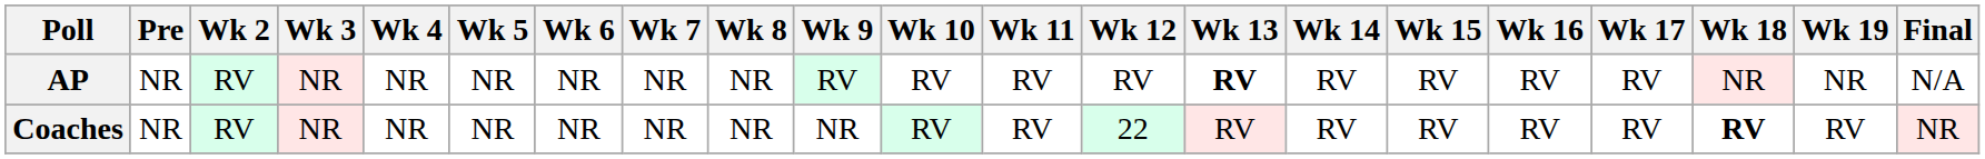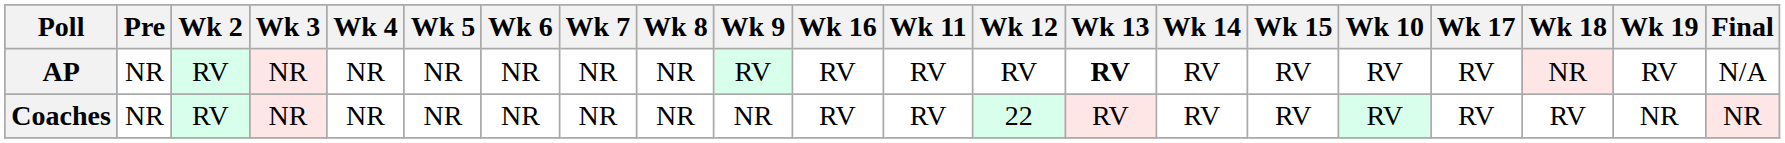 <table class="wikitable" style="white-space:nowrap;">
 <tr>
 <th>Poll</th>
 <th>Pre</th>
 <th>Wk 2</th>
 <th>Wk 3</th>
 <th>Wk 4</th>
 <th>Wk 5</th>
 <th>Wk 6</th>
 <th>Wk 7</th>
 <th>Wk 8</th>
 <th>Wk 9</th>
-<th>Wk 10</th>
+<th>Wk 16</th>
 <th>Wk 11</th>
 <th>Wk 12</th>
 <th>Wk 13</th>
 <th>Wk 14</th>
 <th>Wk 15</th>
-<th>Wk 16</th>
+<th>Wk 10</th>
 <th>Wk 17</th>
 <th>Wk 18</th>
 <th>Wk 19</th>
 <th>Final</th>
 </tr>
 <tr style="text-align:center;">
 <th>AP</th>
 <td style="background:#FFF;">NR</td>
 <td style="background:#D8FFEB;">RV</td>
 <td style="background:#FFE6E6;">NR</td>
 <td style="background:#FFF;">NR</td>
 <td style="background:#FFF;">NR</td>
 <td style="background:#FFF;">NR</td>
 <td style="background:#FFF;">NR</td>
 <td style="background:#FFF;">NR</td>
 <td style="background:#D8FFEB;">RV</td>
 <td style="background:#FFF;">RV</td>
 <td style="background:#FFF;">RV</td>
 <td style="background:#FFF;">RV</td>
 <td style="background:#FFF;"><strong>RV</strong></td>
 <td style="background:#FFF;">RV</td>
 <td style="background:#FFF;">RV</td>
 <td style="background:#FFF;">RV</td>
 <td style="background:#FFF;">RV</td>
 <td style="background:#FFE6E6;">NR</td>
-<td style="background:#FFF;">NR</td>
+<td style="background:#FFF;">RV</td>
 <td style="background:#FFF;">N/A</td>
 </tr>
 <tr style="text-align:center;">
 <th>Coaches</th>
 <td style="background:#FFF;">NR</td>
 <td style="background:#D8FFEB;">RV</td>
 <td style="background:#FFE6E6;">NR</td>
 <td style="background:#FFF;">NR</td>
 <td style="background:#FFF;">NR</td>
 <td style="background:#FFF;">NR</td>
 <td style="background:#FFF;">NR</td>
 <td style="background:#FFF;">NR</td>
 <td style="background:#FFF;">NR</td>
-<td style="background:#D8FFEB;">RV</td>
+<td style="background:#FFF;">RV</td>
 <td style="background:#FFF;">RV</td>
 <td style="background:#D8FFEB;">22</td>
 <td style="background:#FFE6E6;">RV</td>
 <td style="background:#FFF;">RV</td>
 <td style="background:#FFF;">RV</td>
+<td style="background:#D8FFEB;">RV</td>
 <td style="background:#FFF;">RV</td>
 <td style="background:#FFF;">RV</td>
-<td style="background:#FFF;"><strong>RV</strong></td>
-<td style="background:#FFF;">RV</td>
+<td style="background:#FFF;">NR</td>
 <td style="background:#FFE6E6;">NR</td>
 </tr>
 </table>
